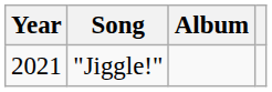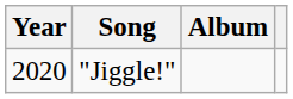 <table class="wikitable">
 <tr>
 <th>Year</th>
 <th>Song</th>
 <th>Album</th>
 <th rowspan="1" style="text-align: center;"></th>
 </tr>
 <tr>
-<td>2021</td>
+<td>2020</td>
 <td>"Jiggle!"</td>
 <td></td>
 <td></td>
 </tr>
 </table>
